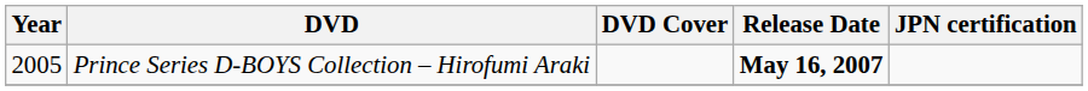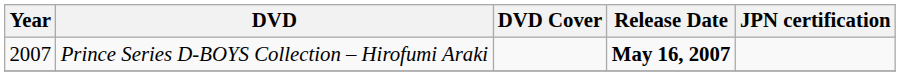 <table class="wikitable">
 <tr>
 <th>Year</th>
 <th>DVD</th>
 <th>DVD Cover</th>
 <th>Release Date</th>
 <th>JPN certification</th>
 </tr>
 <tr>
-<td>2005</td>
+<td>2007</td>
 <td><em>Prince Series D-BOYS Collection – Hirofumi Araki</em></td>
 <td></td>
 <td><strong>May 16, 2007</strong></td>
 <td></td>
 </tr>
 <tr>
 </tr>
 </table>
